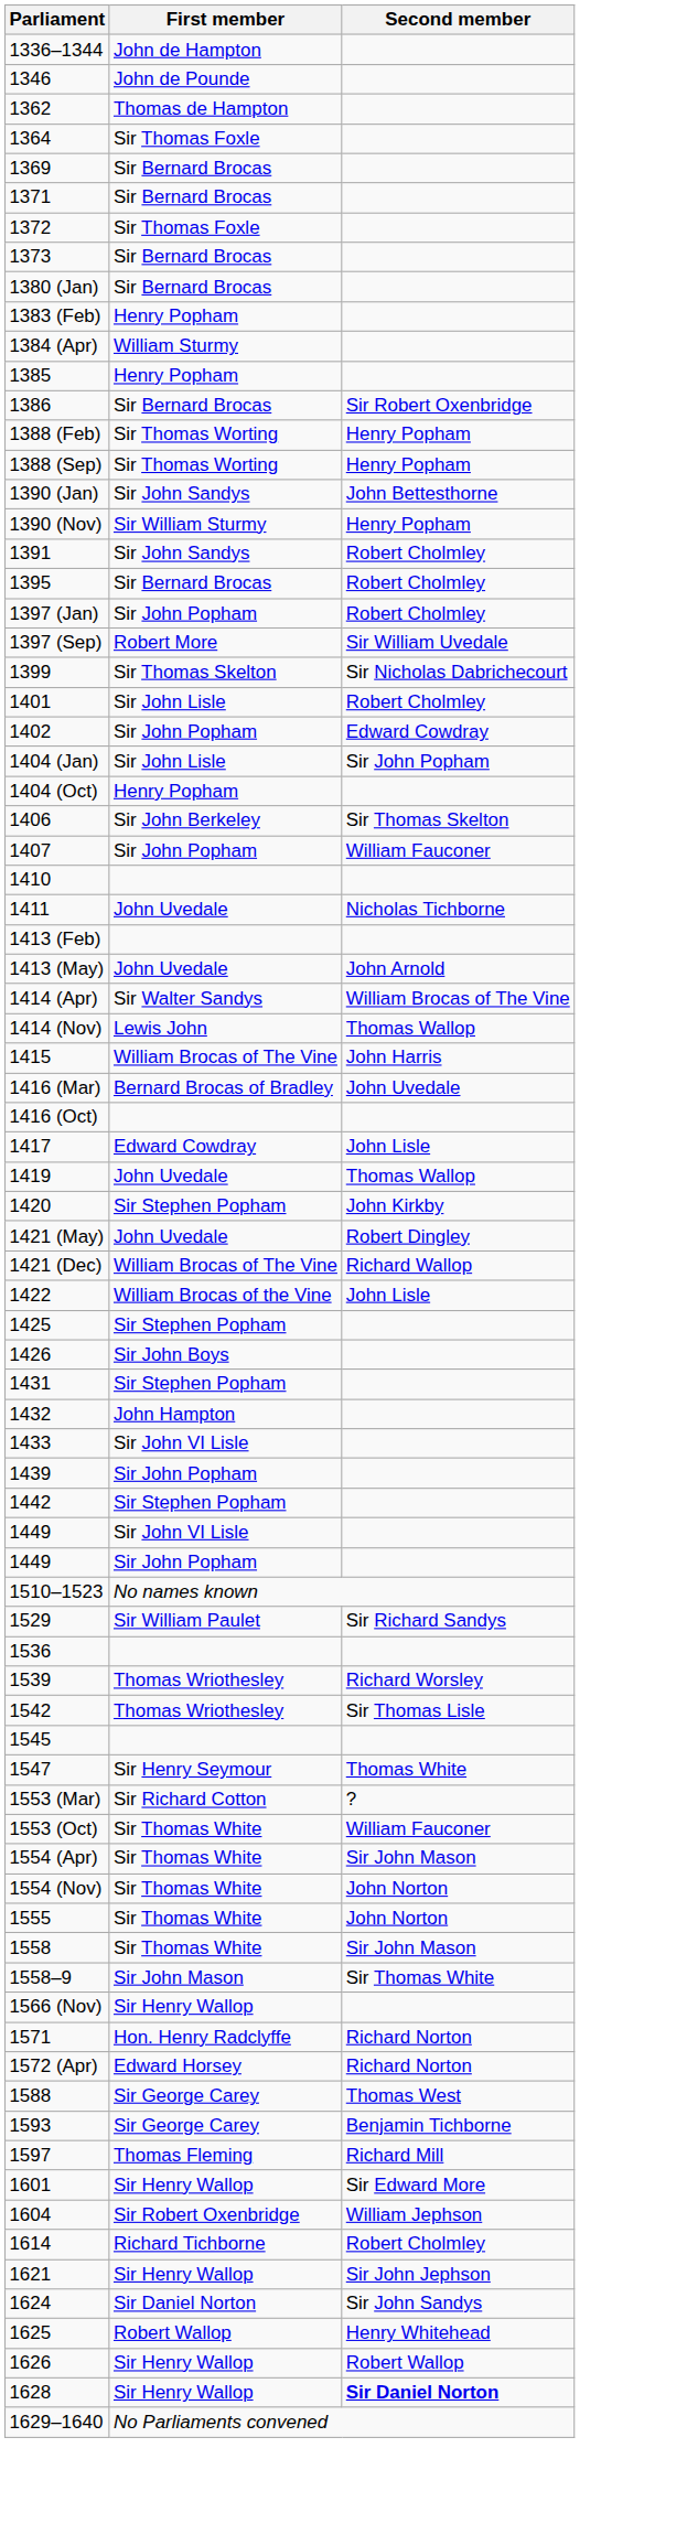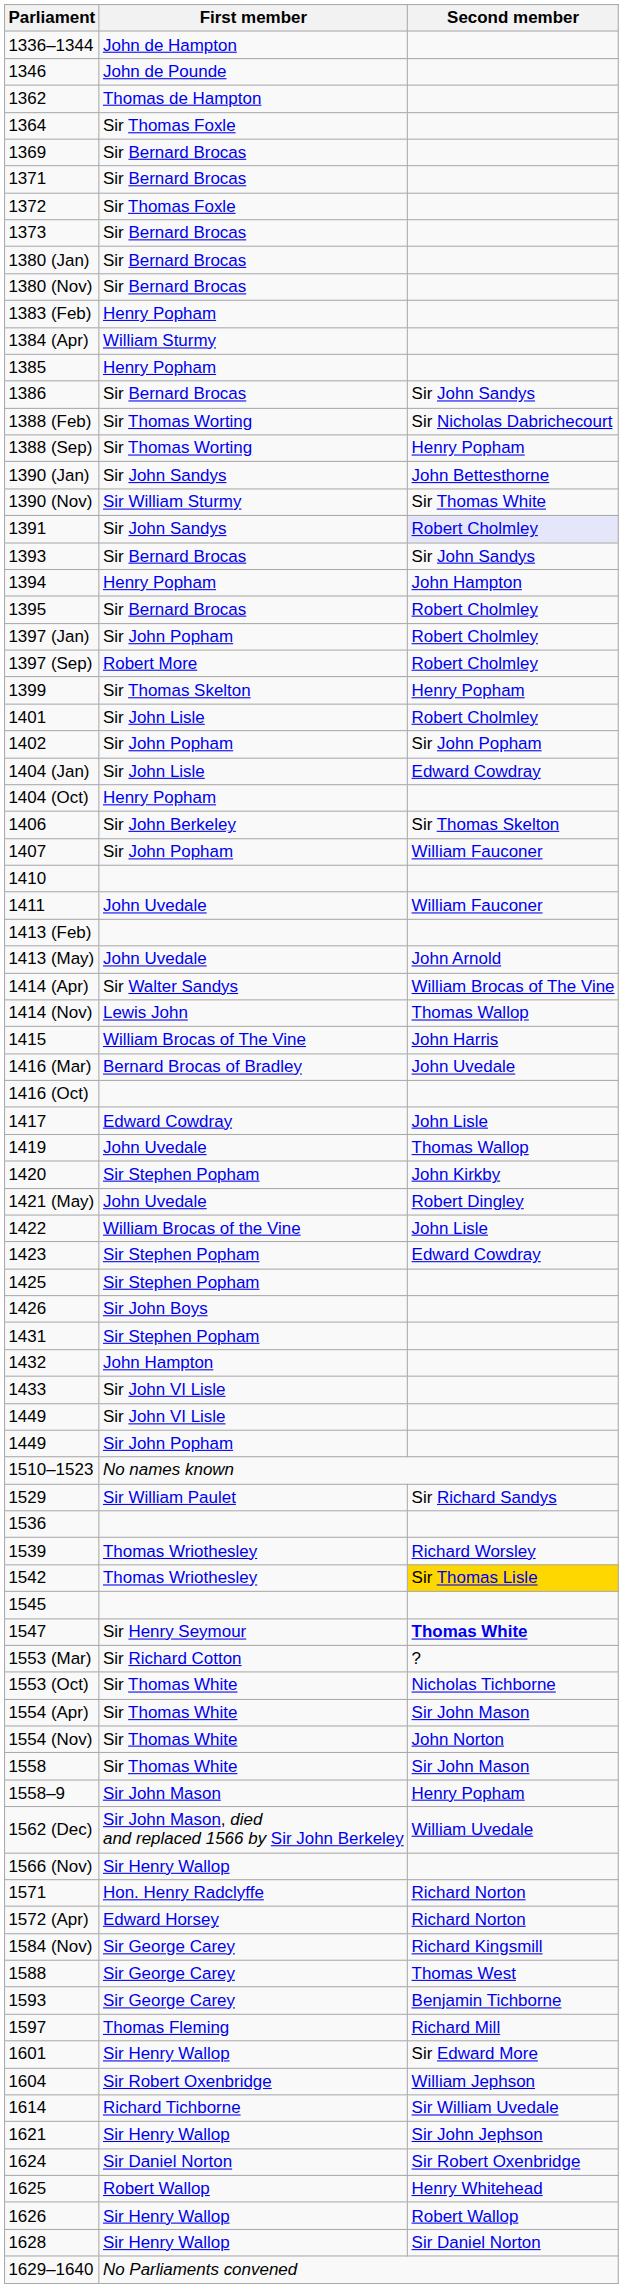 <table class="wikitable">
 <tr>
 <th>Parliament</th>
 <th>First member</th>
 <th>Second member</th>
 </tr>
 <tr>
 <td>1336–1344</td>
 <td><a href='#'>John de Hampton</a></td>
 <td></td>
 </tr>
 <tr>
 <td>1346</td>
 <td><a href='#'>John de Pounde</a></td>
 <td></td>
 </tr>
 <tr>
 <td>1362</td>
 <td><a href='#'>Thomas de Hampton</a></td>
 <td></td>
 </tr>
 <tr>
 <td>1364</td>
 <td>Sir <a href='#'>Thomas Foxle</a></td>
 <td></td>
 </tr>
 <tr>
 <td>1369</td>
 <td>Sir <a href='#'>Bernard Brocas</a></td>
 <td></td>
 </tr>
 <tr>
 <td>1371</td>
 <td>Sir <a href='#'>Bernard Brocas</a></td>
 <td></td>
 </tr>
 <tr>
 <td>1372</td>
 <td>Sir <a href='#'>Thomas Foxle</a></td>
 <td></td>
 </tr>
 <tr>
 <td>1373</td>
 <td>Sir <a href='#'>Bernard Brocas</a></td>
 <td></td>
 </tr>
 <tr>
 <td>1380 (Jan)</td>
 <td>Sir <a href='#'>Bernard Brocas</a></td>
 <td></td>
 </tr>
 <tr>
+<td>1380 (Nov)</td>
+<td>Sir <a href='#'>Bernard Brocas</a></td>
+<td></td>
+</tr>
+<tr>
 <td>1383 (Feb)</td>
 <td><a href='#'>Henry Popham</a>  </td>
 </tr>
 <tr>
 <td>1384 (Apr)</td>
 <td><a href='#'>William Sturmy</a></td>
 <td></td>
 </tr>
 <tr>
 <td>1385</td>
 <td><a href='#'>Henry Popham</a></td>
 </tr>
 <tr>
 <td>1386</td>
 <td>Sir <a href='#'>Bernard Brocas</a></td>
-<td><a href='#'>Sir Robert Oxenbridge</a></td>
+<td>Sir <a href='#'>John Sandys</a></td>
 </tr>
 <tr>
 <td>1388 (Feb)</td>
 <td>Sir <a href='#'>Thomas Worting</a></td>
-<td><a href='#'>Henry Popham</a>  </td>
+<td>Sir <a href='#'>Nicholas Dabrichecourt</a>  </td>
 </tr>
 <tr>
 <td>1388 (Sep)</td>
 <td>Sir <a href='#'>Thomas Worting</a></td>
 <td><a href='#'>Henry Popham</a>  </td>
 </tr>
 <tr>
 <td>1390 (Jan)</td>
 <td>Sir <a href='#'>John Sandys</a></td>
 <td><a href='#'>John Bettesthorne</a>  </td>
 </tr>
 <tr>
 <td>1390 (Nov)</td>
 <td><a href='#'>Sir William Sturmy</a></td>
-<td><a href='#'>Henry Popham</a>  </td>
+<td>Sir <a href='#'>Thomas White</a></td>
 </tr>
 <tr>
 <td>1391</td>
 <td>Sir <a href='#'>John Sandys</a></td>
-<td><a href='#'>Robert Cholmley</a>  </td>
+<td style="background: lavender;"><a href='#'>Robert Cholmley</a>  </td>
+</tr>
+<tr>
+<td>1393</td>
+<td>Sir <a href='#'>Bernard Brocas</a></td>
+<td>Sir <a href='#'>John Sandys</a>  </td>
+</tr>
+<tr>
+<td>1394</td>
+<td><a href='#'>Henry Popham</a></td>
+<td><a href='#'>John Hampton</a>  </td>
 </tr>
 <tr>
 <td>1395</td>
 <td>Sir <a href='#'>Bernard Brocas</a></td>
 <td><a href='#'>Robert Cholmley</a>  </td>
 </tr>
 <tr>
 <td>1397 (Jan)</td>
 <td>Sir <a href='#'>John Popham</a></td>
 <td><a href='#'>Robert Cholmley</a>  </td>
 </tr>
 <tr>
 <td>1397 (Sep)</td>
 <td><a href='#'>Robert More</a></td>
-<td><a href='#'>Sir William Uvedale</a></td>
+<td><a href='#'>Robert Cholmley</a>  </td>
 </tr>
 <tr>
 <td>1399</td>
 <td>Sir <a href='#'>Thomas Skelton</a></td>
-<td>Sir <a href='#'>Nicholas Dabrichecourt</a>  </td>
+<td><a href='#'>Henry Popham</a>  </td>
 </tr>
 <tr>
 <td>1401</td>
 <td>Sir <a href='#'>John Lisle</a></td>
 <td><a href='#'>Robert Cholmley</a>  </td>
 </tr>
 <tr>
 <td>1402</td>
 <td>Sir <a href='#'>John Popham</a></td>
-<td><a href='#'>Edward Cowdray</a>  </td>
+<td>Sir <a href='#'>John Popham</a></td>
 </tr>
 <tr>
 <td>1404 (Jan)</td>
 <td>Sir <a href='#'>John Lisle</a></td>
-<td>Sir <a href='#'>John Popham</a></td>
+<td><a href='#'>Edward Cowdray</a>  </td>
 </tr>
 <tr>
 <td>1404 (Oct)</td>
 <td><a href='#'>Henry Popham</a>  </td>
 </tr>
 <tr>
 <td>1406</td>
 <td>Sir <a href='#'>John Berkeley</a></td>
 <td>Sir <a href='#'>Thomas Skelton</a>  </td>
 </tr>
 <tr>
 <td>1407</td>
 <td>Sir <a href='#'>John Popham</a></td>
 <td><a href='#'>William Fauconer</a>  </td>
 </tr>
 <tr>
 <td>1410</td>
 <td></td>
 </tr>
 <tr>
 <td>1411</td>
 <td><a href='#'>John Uvedale</a></td>
-<td><a href='#'>Nicholas Tichborne</a></td>
+<td><a href='#'>William Fauconer</a>  </td>
 </tr>
 <tr>
 <td>1413 (Feb)</td>
 <td></td>
 </tr>
 <tr>
 <td>1413 (May)</td>
 <td><a href='#'>John Uvedale</a></td>
 <td><a href='#'>John Arnold</a>  </td>
 </tr>
 <tr>
 <td>1414 (Apr)</td>
 <td>Sir <a href='#'>Walter Sandys</a></td>
 <td><a href='#'>William Brocas of The Vine</a>  </td>
 </tr>
 <tr>
 <td>1414 (Nov)</td>
 <td><a href='#'>Lewis John</a></td>
 <td><a href='#'>Thomas Wallop</a>  </td>
 </tr>
 <tr>
 <td>1415</td>
 <td><a href='#'>William Brocas of The Vine</a></td>
 <td><a href='#'>John Harris</a>  </td>
 </tr>
 <tr>
 <td>1416 (Mar)</td>
 <td><a href='#'>Bernard Brocas of Bradley</a></td>
 <td><a href='#'>John Uvedale</a>  </td>
 </tr>
 <tr>
 <td>1416 (Oct)</td>
 <td></td>
 </tr>
 <tr>
 <td>1417</td>
 <td><a href='#'>Edward Cowdray</a></td>
 <td><a href='#'>John Lisle</a>  </td>
 </tr>
 <tr>
 <td>1419</td>
 <td><a href='#'>John Uvedale</a></td>
 <td><a href='#'>Thomas Wallop</a>  </td>
 </tr>
 <tr>
 <td>1420</td>
 <td><a href='#'>Sir Stephen Popham</a></td>
 <td><a href='#'>John Kirkby</a>  </td>
 </tr>
 <tr>
 <td>1421 (May)</td>
 <td><a href='#'>John Uvedale</a></td>
 <td><a href='#'>Robert Dingley</a>  </td>
 </tr>
 <tr>
-<td>1421 (Dec)</td>
-<td><a href='#'>William Brocas of The Vine</a></td>
-<td><a href='#'>Richard Wallop</a>  </td>
-</tr>
-<tr>
 <td>1422</td>
 <td><a href='#'>William Brocas of the Vine</a></td>
 <td><a href='#'>John Lisle</a></td>
+</tr>
+<tr>
+<td>1423</td>
+<td><a href='#'>Sir Stephen Popham</a></td>
+<td><a href='#'>Edward Cowdray</a></td>
 </tr>
 <tr>
 <td>1425</td>
 <td><a href='#'>Sir Stephen Popham</a></td>
 <td></td>
 </tr>
 <tr>
 <td>1426</td>
 <td><a href='#'>Sir John Boys</a></td>
 <td></td>
 </tr>
 <tr>
 <td>1431</td>
 <td><a href='#'>Sir Stephen Popham</a></td>
 <td></td>
 </tr>
 <tr>
 <td>1432</td>
 <td><a href='#'>John Hampton</a></td>
 <td></td>
 </tr>
 <tr>
 <td>1433</td>
 <td>Sir <a href='#'>John VI Lisle</a></td>
-<td></td>
-</tr>
-<tr>
-<td>1439</td>
-<td><a href='#'>Sir John Popham</a></td>
-<td></td>
-</tr>
-<tr>
-<td>1442</td>
-<td><a href='#'>Sir Stephen Popham</a></td>
 <td></td>
 </tr>
 <tr>
 <td>1449</td>
 <td>Sir <a href='#'>John VI Lisle</a></td>
 <td></td>
 </tr>
 <tr>
 <td>1449</td>
 <td><a href='#'>Sir John Popham</a></td>
 </tr>
 <tr>
 <td>1510–1523</td>
 <td colspan = "2"><em>No names known</em></td>
 </tr>
 <tr>
 <td>1529</td>
 <td><a href='#'>Sir William Paulet</a></td>
 <td>Sir <a href='#'>Richard Sandys</a></td>
 </tr>
 <tr>
 <td>1536</td>
 <td></td>
 </tr>
 <tr>
 <td>1539</td>
 <td><a href='#'>Thomas Wriothesley</a></td>
 <td><a href='#'>Richard Worsley</a></td>
 </tr>
 <tr>
 <td>1542</td>
 <td><a href='#'>Thomas Wriothesley</a></td>
-<td>Sir <a href='#'>Thomas Lisle</a></td>
+<td style="background: gold;">Sir <a href='#'>Thomas Lisle</a></td>
 </tr>
 <tr>
 <td>1545</td>
 <td></td>
 </tr>
 <tr>
 <td>1547</td>
 <td>Sir <a href='#'>Henry Seymour</a></td>
-<td><a href='#'>Thomas White</a></td>
+<td><strong><a href='#'>Thomas White</a></strong></td>
 </tr>
 <tr>
 <td>1553 (Mar)</td>
 <td>Sir <a href='#'>Richard Cotton</a></td>
 <td>? </td>
 </tr>
 <tr>
 <td>1553 (Oct)</td>
 <td>Sir <a href='#'>Thomas White</a></td>
-<td><a href='#'>William Fauconer</a>  </td>
+<td><a href='#'>Nicholas Tichborne</a></td>
 </tr>
 <tr>
 <td>1554 (Apr)</td>
 <td>Sir <a href='#'>Thomas White</a></td>
 <td><a href='#'>Sir John Mason</a></td>
 </tr>
 <tr>
 <td>1554 (Nov)</td>
 <td>Sir <a href='#'>Thomas White</a></td>
 <td><a href='#'>John Norton</a></td>
 </tr>
 <tr>
-<td>1555</td>
-<td>Sir <a href='#'>Thomas White</a></td>
-<td><a href='#'>John Norton</a></td>
-</tr>
-<tr>
 <td>1558</td>
 <td>Sir <a href='#'>Thomas White</a></td>
 <td><a href='#'>Sir John Mason</a></td>
 </tr>
 <tr>
 <td>1558–9</td>
 <td><a href='#'>Sir John Mason</a></td>
-<td>Sir <a href='#'>Thomas White</a></td>
+<td><a href='#'>Henry Popham</a>  </td>
+</tr>
+<tr>
+<td>1562 (Dec)</td>
+<td><a href='#'>Sir John Mason</a>, <em>died <br> and replaced 1566 by</em> <a href='#'>Sir John Berkeley</a></td>
+<td><a href='#'>William Uvedale</a></td>
 </tr>
 <tr>
 <td>1566 (Nov)</td>
 <td><a href='#'>Sir Henry Wallop</a>  </td>
 </tr>
 <tr>
 <td>1571</td>
 <td><a href='#'>Hon. Henry Radclyffe</a></td>
 <td><a href='#'>Richard Norton</a></td>
 </tr>
 <tr>
 <td>1572 (Apr)</td>
 <td><a href='#'>Edward Horsey</a></td>
 <td><a href='#'>Richard Norton</a></td>
+</tr>
+<tr>
+<td>1584 (Nov)</td>
+<td><a href='#'>Sir George Carey</a></td>
+<td><a href='#'>Richard Kingsmill</a>   </td>
 </tr>
 <tr>
 <td>1588</td>
 <td><a href='#'>Sir George Carey</a></td>
 <td><a href='#'>Thomas West</a></td>
 </tr>
 <tr>
 <td>1593</td>
 <td><a href='#'>Sir George Carey</a></td>
 <td><a href='#'>Benjamin Tichborne</a>  </td>
 </tr>
 <tr>
 <td>1597</td>
 <td><a href='#'>Thomas Fleming</a></td>
 <td><a href='#'>Richard Mill</a></td>
 </tr>
 <tr>
 <td>1601</td>
 <td><a href='#'>Sir Henry Wallop</a></td>
 <td>Sir <a href='#'>Edward More</a>  </td>
 </tr>
 <tr>
 <td>1604</td>
 <td><a href='#'>Sir Robert Oxenbridge</a></td>
 <td><a href='#'>William Jephson</a></td>
 </tr>
 <tr>
 <td>1614</td>
 <td><a href='#'>Richard Tichborne</a></td>
-<td><a href='#'>Robert Cholmley</a>  </td>
+<td><a href='#'>Sir William Uvedale</a></td>
 </tr>
 <tr>
 <td>1621</td>
 <td><a href='#'>Sir Henry Wallop</a></td>
 <td><a href='#'>Sir John Jephson</a></td>
 </tr>
 <tr>
 <td>1624</td>
 <td><a href='#'>Sir Daniel Norton</a></td>
-<td>Sir <a href='#'>John Sandys</a></td>
+<td><a href='#'>Sir Robert Oxenbridge</a></td>
 </tr>
 <tr>
 <td>1625</td>
 <td><a href='#'>Robert Wallop</a></td>
 <td><a href='#'>Henry Whitehead</a></td>
 </tr>
 <tr>
 <td>1626</td>
 <td><a href='#'>Sir Henry Wallop</a></td>
 <td><a href='#'>Robert Wallop</a></td>
 </tr>
 <tr>
 <td>1628</td>
 <td><a href='#'>Sir Henry Wallop</a></td>
-<td><strong><a href='#'>Sir Daniel Norton</a></strong></td>
+<td><a href='#'>Sir Daniel Norton</a></td>
 </tr>
 <tr>
 <td>1629–1640</td>
 <td colspan = "2"><em>No Parliaments convened</em></td>
 </tr>
 </table>
